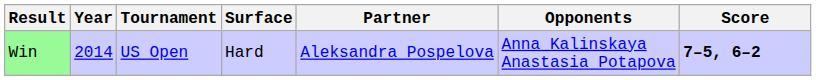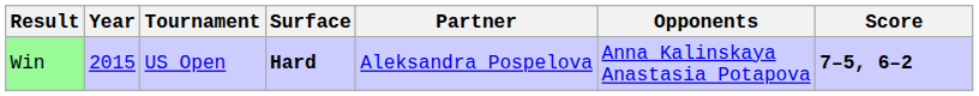 <table class="sortable wikitable">
 <tr>
 <th>Result</th>
 <th>Year</th>
 <th>Tournament</th>
 <th>Surface</th>
 <th>Partner</th>
 <th>Opponents</th>
 <th class="unsortable" width="100">Score</th>
 </tr>
 <tr style="background:#ccccff;">
 <td style="background:#98fb98;">Win</td>
-<td><a href='#'>2014</a></td>
+<td><a href='#'>2015</a></td>
 <td><a href='#'>US Open</a></td>
-<td>Hard</td>
+<td><strong>Hard</strong></td>
 <td> <a href='#'>Aleksandra Pospelova</a></td>
 <td> <a href='#'>Anna Kalinskaya</a> <br>  <a href='#'>Anastasia Potapova</a></td>
 <td><strong>7–5, 6–2</strong></td>
 </tr>
 </table>
